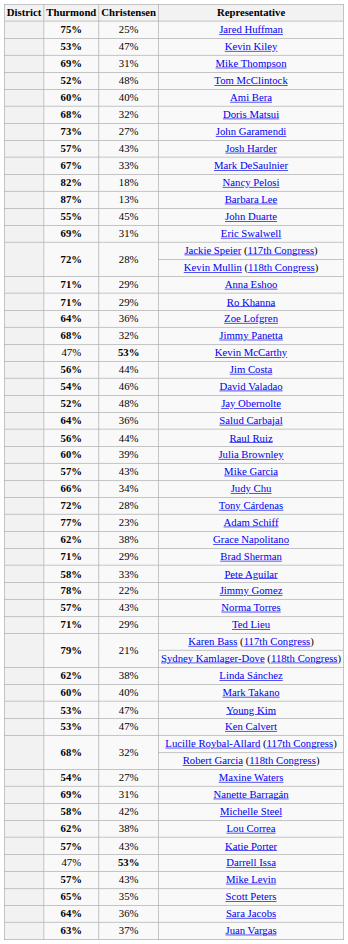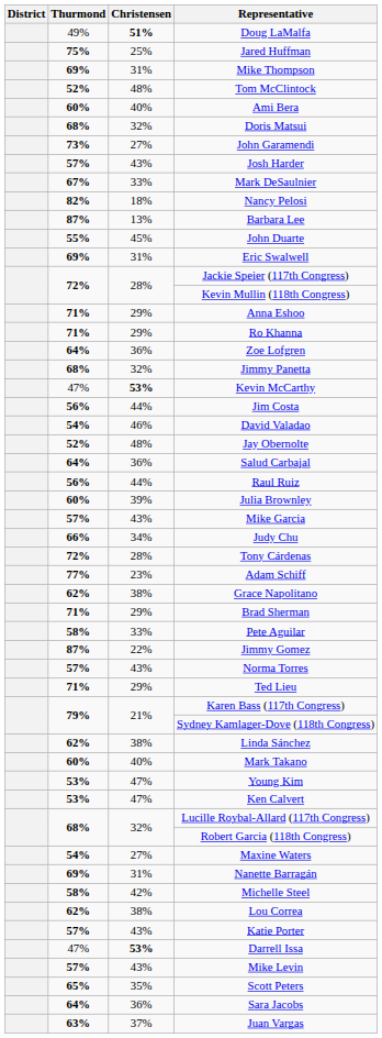 <table class="wikitable sortable">
 <tr>
 <th>District</th>
 <th>Thurmond</th>
 <th>Christensen</th>
 <th>Representative</th>
 </tr>
 <tr align=center>
 <th></th>
+<td>49%</td>
+<td><strong>51%</strong></td>
+<td><a href='#'>Doug LaMalfa</a></td>
+</tr>
+<tr align=center>
+<th></th>
 <td><strong>75%</strong></td>
 <td>25%</td>
 <td><a href='#'>Jared Huffman</a></td>
-</tr>
-<tr align=center>
-<th></th>
-<td><strong>53%</strong></td>
-<td>47%</td>
-<td><a href='#'>Kevin Kiley</a></td>
 </tr>
 <tr align=center>
 <th></th>
 <td><strong>69%</strong></td>
 <td>31%</td>
 <td><a href='#'>Mike Thompson</a></td>
 </tr>
 <tr align=center>
 <th></th>
 <td><strong>52%</strong></td>
 <td>48%</td>
 <td><a href='#'>Tom McClintock</a></td>
 </tr>
 <tr align=center>
 <th></th>
 <td><strong>60%</strong></td>
 <td>40%</td>
 <td><a href='#'>Ami Bera</a></td>
 </tr>
 <tr align=center>
 <th></th>
 <td><strong>68%</strong></td>
 <td>32%</td>
 <td><a href='#'>Doris Matsui</a></td>
 </tr>
 <tr align=center>
 <th></th>
 <td><strong>73%</strong></td>
 <td>27%</td>
 <td><a href='#'>John Garamendi</a></td>
 </tr>
 <tr align=center>
 <th></th>
 <td><strong>57%</strong></td>
 <td>43%</td>
 <td><a href='#'>Josh Harder</a></td>
 </tr>
 <tr align=center>
 <th></th>
 <td><strong>67%</strong></td>
 <td>33%</td>
 <td><a href='#'>Mark DeSaulnier</a></td>
 </tr>
 <tr align=center>
 <th></th>
 <td><strong>82%</strong></td>
 <td>18%</td>
 <td><a href='#'>Nancy Pelosi</a></td>
 </tr>
 <tr align=center>
 <th></th>
 <td><strong>87%</strong></td>
 <td>13%</td>
 <td><a href='#'>Barbara Lee</a></td>
 </tr>
 <tr align=center>
 <th></th>
 <td><strong>55%</strong></td>
 <td>45%</td>
 <td><a href='#'>John Duarte</a></td>
 </tr>
 <tr align=center>
 <th></th>
 <td><strong>69%</strong></td>
 <td>31%</td>
 <td><a href='#'>Eric Swalwell</a></td>
 </tr>
 <tr align=center>
 <th rowspan=2 ></th>
 <td rowspan=2><strong>72%</strong></td>
 <td rowspan=2>28%</td>
 <td><a href='#'>Jackie Speier</a> (<a href='#'>117th Congress</a>)</td>
 </tr>
 <tr align=center>
 <td><a href='#'>Kevin Mullin</a> (<a href='#'>118th Congress</a>)</td>
 </tr>
 <tr align=center>
 <th></th>
 <td><strong>71%</strong></td>
 <td>29%</td>
 <td><a href='#'>Anna Eshoo</a></td>
 </tr>
 <tr align=center>
 <th></th>
 <td><strong>71%</strong></td>
 <td>29%</td>
 <td><a href='#'>Ro Khanna</a></td>
 </tr>
 <tr align=center>
 <th></th>
 <td><strong>64%</strong></td>
 <td>36%</td>
 <td><a href='#'>Zoe Lofgren</a></td>
 </tr>
 <tr align=center>
 <th></th>
 <td><strong>68%</strong></td>
 <td>32%</td>
 <td><a href='#'>Jimmy Panetta</a></td>
 </tr>
 <tr align=center>
 <th></th>
 <td>47%</td>
 <td><strong>53%</strong></td>
 <td><a href='#'>Kevin McCarthy</a></td>
 </tr>
 <tr align=center>
 <th></th>
 <td><strong>56%</strong></td>
 <td>44%</td>
 <td><a href='#'>Jim Costa</a></td>
 </tr>
 <tr align=center>
 <th></th>
 <td><strong>54%</strong></td>
 <td>46%</td>
 <td><a href='#'>David Valadao</a></td>
 </tr>
 <tr align=center>
 <th></th>
 <td><strong>52%</strong></td>
 <td>48%</td>
 <td><a href='#'>Jay Obernolte</a></td>
 </tr>
 <tr align=center>
 <th></th>
 <td><strong>64%</strong></td>
 <td>36%</td>
 <td><a href='#'>Salud Carbajal</a></td>
 </tr>
 <tr align=center>
 <th></th>
 <td><strong>56%</strong></td>
 <td>44%</td>
 <td><a href='#'>Raul Ruiz</a></td>
 </tr>
 <tr align=center>
 <th></th>
 <td><strong>60%</strong></td>
 <td>39%</td>
 <td><a href='#'>Julia Brownley</a></td>
 </tr>
 <tr align=center>
 <th></th>
 <td><strong>57%</strong></td>
 <td>43%</td>
 <td><a href='#'>Mike Garcia</a></td>
 </tr>
 <tr align=center>
 <th></th>
 <td><strong>66%</strong></td>
 <td>34%</td>
 <td><a href='#'>Judy Chu</a></td>
 </tr>
 <tr align=center>
 <th></th>
 <td><strong>72%</strong></td>
 <td>28%</td>
 <td><a href='#'>Tony Cárdenas</a></td>
 </tr>
 <tr align=center>
 <th></th>
 <td><strong>77%</strong></td>
 <td>23%</td>
 <td><a href='#'>Adam Schiff</a></td>
 </tr>
 <tr align=center>
 <th></th>
 <td><strong>62%</strong></td>
 <td>38%</td>
 <td><a href='#'>Grace Napolitano</a></td>
 </tr>
 <tr align=center>
 <th></th>
 <td><strong>71%</strong></td>
 <td>29%</td>
 <td><a href='#'>Brad Sherman</a></td>
 </tr>
 <tr align=center>
 <th></th>
 <td><strong>58%</strong></td>
 <td>33%</td>
 <td><a href='#'>Pete Aguilar</a></td>
 </tr>
 <tr align=center>
 <th></th>
-<td><strong>78%</strong></td>
+<td><strong>87%</strong></td>
 <td>22%</td>
 <td><a href='#'>Jimmy Gomez</a></td>
 </tr>
 <tr align=center>
 <th></th>
 <td><strong>57%</strong></td>
 <td>43%</td>
 <td><a href='#'>Norma Torres</a></td>
 </tr>
 <tr align=center>
 <th></th>
 <td><strong>71%</strong></td>
 <td>29%</td>
 <td><a href='#'>Ted Lieu</a></td>
 </tr>
 <tr align=center>
 <th rowspan=2 ></th>
 <td rowspan=2><strong>79%</strong></td>
 <td rowspan=2>21%</td>
 <td><a href='#'>Karen Bass</a> (<a href='#'>117th Congress</a>)</td>
 </tr>
 <tr align=center>
 <td><a href='#'>Sydney Kamlager-Dove</a> (<a href='#'>118th Congress</a>)</td>
 </tr>
 <tr align=center>
 <th></th>
 <td><strong>62%</strong></td>
 <td>38%</td>
 <td><a href='#'>Linda Sánchez</a></td>
 </tr>
 <tr align=center>
 <th></th>
 <td><strong>60%</strong></td>
 <td>40%</td>
 <td><a href='#'>Mark Takano</a></td>
 </tr>
 <tr align=center>
 <th></th>
 <td><strong>53%</strong></td>
 <td>47%</td>
 <td><a href='#'>Young Kim</a></td>
 </tr>
 <tr align=center>
 <th></th>
 <td><strong>53%</strong></td>
 <td>47%</td>
 <td><a href='#'>Ken Calvert</a></td>
 </tr>
 <tr align=center>
 <th rowspan=2 ></th>
 <td rowspan=2><strong>68%</strong></td>
 <td rowspan=2>32%</td>
 <td><a href='#'>Lucille Roybal-Allard</a> (<a href='#'>117th Congress</a>)</td>
 </tr>
 <tr align=center>
 <td><a href='#'>Robert Garcia</a> (<a href='#'>118th Congress</a>)</td>
 </tr>
 <tr align=center>
 <th></th>
 <td><strong>54%</strong></td>
 <td>27%</td>
 <td><a href='#'>Maxine Waters</a></td>
 </tr>
 <tr align=center>
 <th></th>
 <td><strong>69%</strong></td>
 <td>31%</td>
 <td><a href='#'>Nanette Barragán</a></td>
 </tr>
 <tr align=center>
 <th></th>
 <td><strong>58%</strong></td>
 <td>42%</td>
 <td><a href='#'>Michelle Steel</a></td>
 </tr>
 <tr align=center>
 <th></th>
 <td><strong>62%</strong></td>
 <td>38%</td>
 <td><a href='#'>Lou Correa</a></td>
 </tr>
 <tr align=center>
 <th></th>
 <td><strong>57%</strong></td>
 <td>43%</td>
 <td><a href='#'>Katie Porter</a></td>
 </tr>
 <tr align=center>
 <th></th>
 <td>47%</td>
 <td><strong>53%</strong></td>
 <td><a href='#'>Darrell Issa</a></td>
 </tr>
 <tr align=center>
 <th></th>
 <td><strong>57%</strong></td>
 <td>43%</td>
 <td><a href='#'>Mike Levin</a></td>
 </tr>
 <tr align=center>
 <th></th>
 <td><strong>65%</strong></td>
 <td>35%</td>
 <td><a href='#'>Scott Peters</a></td>
 </tr>
 <tr align=center>
 <th></th>
 <td><strong>64%</strong></td>
 <td>36%</td>
 <td><a href='#'>Sara Jacobs</a></td>
 </tr>
 <tr align=center>
 <th></th>
 <td><strong>63%</strong></td>
 <td>37%</td>
 <td><a href='#'>Juan Vargas</a></td>
 </tr>
 </table>
